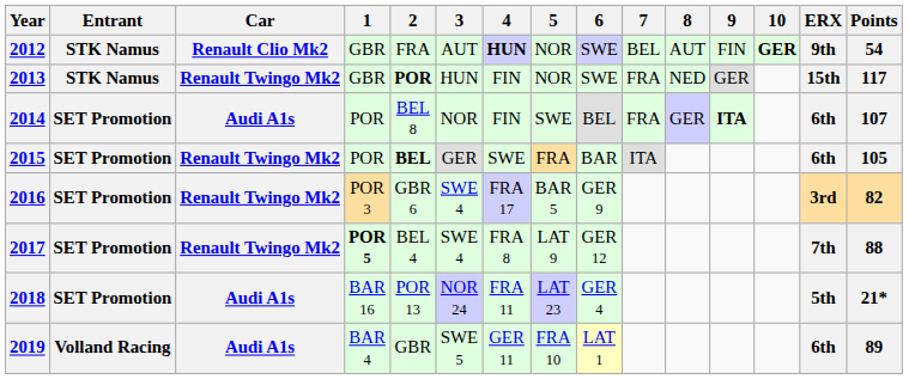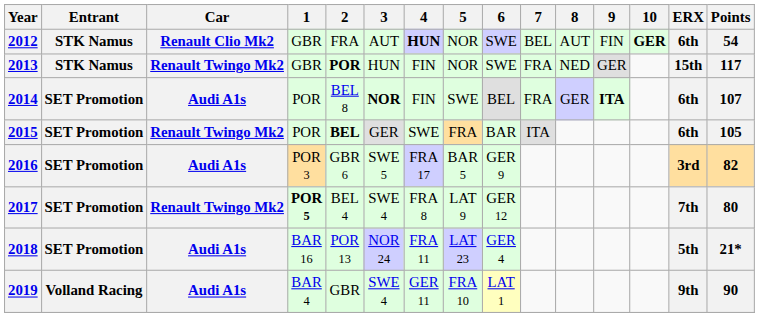 <table class="wikitable" border="1" style="text-align:center; font-size:90%;">
 <tr valign="top">
 <th>Year</th>
 <th>Entrant</th>
 <th>Car</th>
 <th>1</th>
 <th>2</th>
 <th>3</th>
 <th>4</th>
 <th>5</th>
 <th>6</th>
 <th>7</th>
 <th>8</th>
 <th>9</th>
 <th>10</th>
 <th>ERX</th>
 <th>Points</th>
 </tr>
 <tr>
 <th><a href='#'>2012</a></th>
 <th>STK Namus</th>
 <th><a href='#'>Renault Clio Mk2</a></th>
 <td style="background:#DFFFDF;">GBR<br></td>
 <td style="background:#DFFFDF;">FRA<br></td>
 <td style="background:#DFFFDF;">AUT<br></td>
 <td style="background:#CFCFFF;"><strong>HUN<br></strong></td>
 <td style="background:#DFFFDF;">NOR<br></td>
 <td style="background:#CFCFFF;">SWE<br></td>
 <td style="background:#DFFFDF;">BEL<br></td>
 <td style="background:#DFFFDF;">AUT<br></td>
 <td style="background:#DFFFDF;">FIN<br></td>
 <td style="background:#DFFFDF;"><strong>GER<br></strong></td>
-<th style="background:#;">9th</th>
+<th style="background:#;">6th</th>
 <th style="background:#;">54</th>
 </tr>
 <tr>
 <th><a href='#'>2013</a></th>
 <th>STK Namus</th>
 <th><a href='#'>Renault Twingo Mk2</a></th>
 <td style="background:#DFFFDF;">GBR<br></td>
 <td style="background:#DFFFDF;"><strong>POR<br></strong></td>
 <td style="background:#DFFFDF;">HUN<br></td>
 <td style="background:#DFFFDF;">FIN<br></td>
 <td style="background:#DFFFDF;">NOR<br></td>
 <td style="background:#DFFFDF;">SWE<br></td>
 <td style="background:#DFFFDF;">FRA<br></td>
 <td style="background:#DFFFDF;">NED<br></td>
 <td style="background:#DFDFDF;">GER<br></td>
 <td></td>
 <th style="background:#;">15th</th>
 <th style="background:#;">117</th>
 </tr>
 <tr>
 <th><a href='#'>2014</a></th>
 <th>SET Promotion</th>
 <th><a href='#'>Audi A1s</a></th>
 <td style="background:#DFFFDF;">POR<br></td>
 <td style="background:#dfffdf;"><a href='#'>BEL</a><br><small>8</small></td>
-<td style="background:#DFFFDF;">NOR<br></td>
+<td style="background:#DFFFDF;"><strong>NOR<br></strong></td>
 <td style="background:#DFFFDF;">FIN<br></td>
 <td style="background:#DFFFDF;">SWE<br></td>
 <td style="background:#dfdfdf;">BEL<br></td>
 <td style="background:#DFFFDF;">FRA<br></td>
 <td style="background:#cfcfff;">GER<br></td>
 <td style="background:#DFFFDF;"><strong>ITA<br></strong></td>
 <td></td>
 <th style="background:#;">6th</th>
 <th style="background:#;">107</th>
 </tr>
 <tr>
 <th><a href='#'>2015</a></th>
 <th>SET Promotion</th>
 <th><a href='#'>Renault Twingo Mk2</a></th>
 <td style="background:#DFFFDF;">POR<br></td>
 <td style="background:#DFFFDF;"><strong>BEL<br></strong></td>
 <td style="background:#DFDFDF;">GER<br></td>
 <td style="background:#DFFFDF;">SWE<br></td>
 <td style="background:#FFDF9F;">FRA<br></td>
 <td style="background:#DFFFDF;">BAR<br></td>
 <td style="background:#DFDFDF;">ITA<br></td>
 <td></td>
 <td></td>
 <td></td>
 <th style="background:#;">6th</th>
 <th style="background:#;">105</th>
 </tr>
 <tr>
 <th><a href='#'>2016</a></th>
 <th>SET Promotion</th>
-<th><a href='#'>Renault Twingo Mk2</a></th>
+<th><a href='#'>Audi A1s</a></th>
 <td style="background:#ffdf9f;">POR<br><small>3</small></td>
 <td style="background:#dfffdf;">GBR<br><small>6</small></td>
-<td style="background:#dfffdf;"><a href='#'>SWE</a><br><small>4</small></td>
+<td style="background:#dfffdf;">SWE<br><small>5</small></td>
 <td style="background:#cfcfff;">FRA<br><small>17</small></td>
 <td style="background:#dfffdf;">BAR<br><small>5</small></td>
 <td style="background:#dfffdf;">GER<br><small>9</small></td>
 <td></td>
 <td></td>
 <td></td>
 <td></td>
 <th style="background:#FFDF9F;">3rd</th>
 <th style="background:#FFDF9F;">82</th>
 </tr>
 <tr>
 <th><a href='#'>2017</a></th>
 <th>SET Promotion</th>
 <th><a href='#'>Renault Twingo Mk2</a></th>
 <td style="background:#DFFFDF;"><strong>POR<br><small>5</small></strong></td>
 <td style="background:#DFFFDF;">BEL<br><small>4</small></td>
 <td style="background:#DFFFDF;">SWE<br><small>4</small></td>
 <td style="background:#DFFFDF;">FRA<br><small>8</small></td>
 <td style="background:#DFFFDF;">LAT<br><small>9</small></td>
 <td style="background:#DFFFDF;">GER<br><small>12</small></td>
 <td></td>
 <td></td>
 <td></td>
 <td></td>
 <th style="background:#;">7th</th>
-<th style="background:#;">88</th>
+<th style="background:#;">80</th>
 </tr>
 <tr>
 <th><a href='#'>2018</a></th>
 <th>SET Promotion</th>
 <th><a href='#'>Audi A1s</a></th>
 <td style="background:#DFFFDF;"><a href='#'>BAR</a><br><small>16</small></td>
 <td style="background:#DFFFDF;"><a href='#'>POR</a><br><small>13</small></td>
 <td style="background:#cfcfff;"><a href='#'>NOR</a><br><small>24</small></td>
 <td style="background:#DFFFDF;"><a href='#'>FRA</a><br><small>11</small></td>
 <td style="background:#cfcfff;"><a href='#'>LAT</a><br><small>23</small></td>
 <td style="background:#DFFFDF;"><a href='#'>GER</a><br><small>4</small></td>
 <td></td>
 <td></td>
 <td></td>
 <td></td>
 <th style="background:#;">5th</th>
 <th style="background:#;">21*</th>
 </tr>
 <tr>
 <th><a href='#'>2019</a></th>
 <th>Volland Racing</th>
 <th><a href='#'>Audi A1s</a></th>
 <td style="background:#dfffdf;"><a href='#'>BAR</a><br><small>4</small></td>
 <td style="background:#DFFFDF;">GBR<br></td>
-<td style="background:#dfffdf;">SWE<br><small>5</small></td>
+<td style="background:#dfffdf;"><a href='#'>SWE</a><br><small>4</small></td>
 <td style="background:#dfffdf;"><a href='#'>GER</a><br><small>11</small></td>
 <td style="background:#dfffdf;"><a href='#'>FRA</a><br><small>10</small></td>
 <td style="background:#ffffbf;"><a href='#'>LAT</a><br><small>1</small></td>
 <td></td>
 <td></td>
 <td></td>
 <td></td>
-<th style="background:#;">6th</th>
-<th style="background:#;">89</th>
+<th style="background:#;">9th</th>
+<th style="background:#;">90</th>
 </tr>
 <tr>
 </tr>
 </table>
